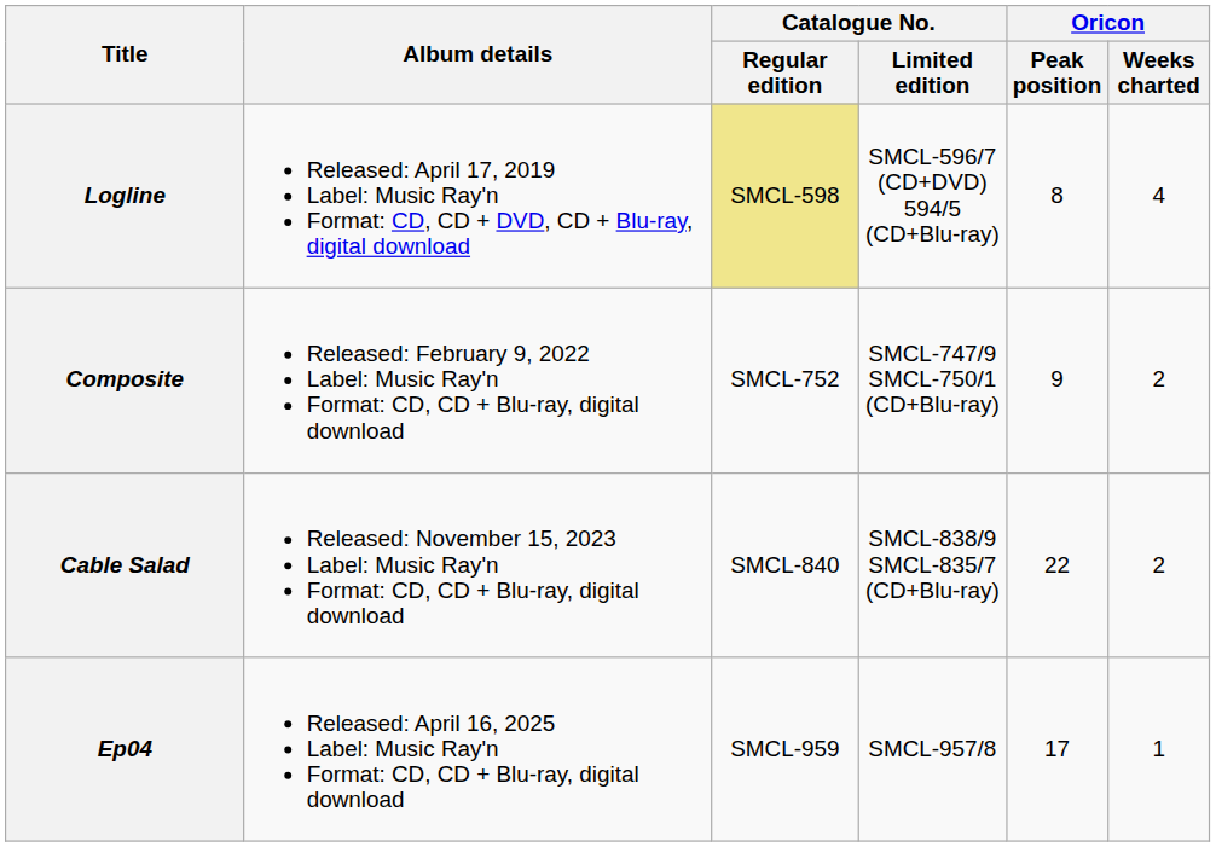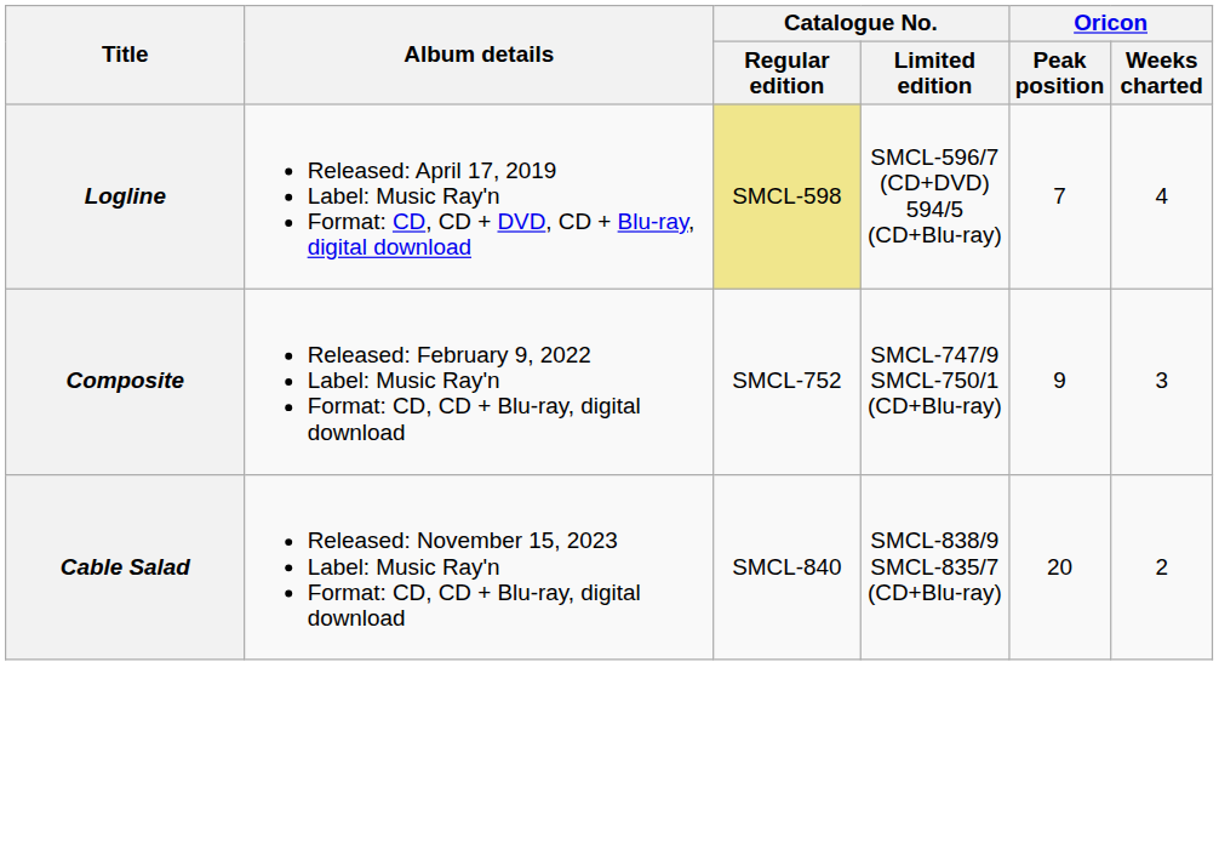 <table class="wikitable plainrowheaders">
 <tr>
 <th rowspan=2; style="width:10em;">Title</th>
 <th rowspan=2; style="width:20em;">Album details</th>
 <th colspan=2; style="width:12em;">Catalogue No.</th>
 <th colspan=2; style="width:8em;"><a href='#'>Oricon</a></th>
 </tr>
 <tr>
 <th style="width:6em;">Regular<br>edition</th>
 <th style="width:6em;">Limited<br>edition</th>
 <th style="width:4em;">Peak<br>position</th>
 <th style="width:4em;">Weeks<br>charted</th>
 </tr>
 <tr>
 <th scope="row"><em>Logline</em></th>
 <td><br><ul><li>Released: April 17, 2019</li><li>Label: Music Ray'n</li><li>Format: <a href='#'>CD</a>, CD + <a href='#'>DVD</a>, CD + <a href='#'>Blu-ray</a>, <a href='#'>digital download</a></li></ul></td>
 <td align="center" style="background: khaki;">SMCL-598</td>
 <td align="center">SMCL-596/7<br>(CD+DVD)<br>594/5<br>(CD+Blu-ray)</td>
-<td align="center">8</td>
+<td align="center">7</td>
 <td align="center">4</td>
 </tr>
 <tr>
 <th scope="row"><em>Composite</em></th>
 <td><br><ul><li>Released: February 9, 2022</li><li>Label: Music Ray'n</li><li>Format: CD, CD + Blu-ray, digital download</li></ul></td>
 <td align="center">SMCL-752</td>
 <td align="center">SMCL-747/9<br>SMCL-750/1<br>(CD+Blu-ray)</td>
 <td align="center">9</td>
-<td align="center">2</td>
+<td align="center">3</td>
 </tr>
 <tr>
 <th scope="row"><em>Cable Salad</em></th>
 <td><br><ul><li>Released: November 15, 2023</li><li>Label: Music Ray'n</li><li>Format: CD, CD + Blu-ray, digital download</li></ul></td>
 <td align="center">SMCL-840</td>
 <td align="center">SMCL-838/9<br>SMCL-835/7<br>(CD+Blu-ray)</td>
-<td align="center">22</td>
+<td align="center">20</td>
 <td align="center">2</td>
 </tr>
-<tr>
-<th scope="row"><em>Ep04</em></th>
-<td><br><ul><li>Released: April 16, 2025</li><li>Label: Music Ray'n</li><li>Format: CD, CD + Blu-ray, digital download</li></ul></td>
-<td align="center">SMCL-959</td>
-<td align="center">SMCL-957/8</td>
-<td align="center">17</td>
-<td align="center">1</td>
-</tr>
 </table>
